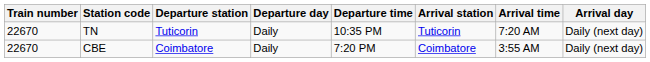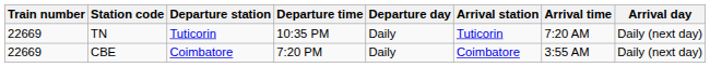 <table class="wikitable">
 <tr>
 <th>Train number</th>
 <th>Station code</th>
 <th>Departure station</th>
+<th>Departure time</th>
 <th>Departure day</th>
-<th>Departure time</th>
 <th>Arrival station</th>
 <th>Arrival time</th>
 <th>Arrival day</th>
 </tr>
 <tr>
-<td>22670</td>
+<td>22669</td>
 <td>TN</td>
 <td><a href='#'>Tuticorin</a></td>
+<td>10:35 PM</td>
 <td>Daily</td>
-<td>10:35 PM</td>
 <td><a href='#'>Tuticorin</a></td>
 <td>7:20 AM</td>
 <td>Daily (next day)</td>
 </tr>
 <tr>
-<td>22670</td>
+<td>22669</td>
 <td>CBE</td>
 <td><a href='#'>Coimbatore</a></td>
+<td>7:20 PM</td>
 <td>Daily</td>
-<td>7:20 PM</td>
 <td><a href='#'>Coimbatore</a></td>
 <td>3:55 AM</td>
 <td>Daily (next day)</td>
 </tr>
 </table>
